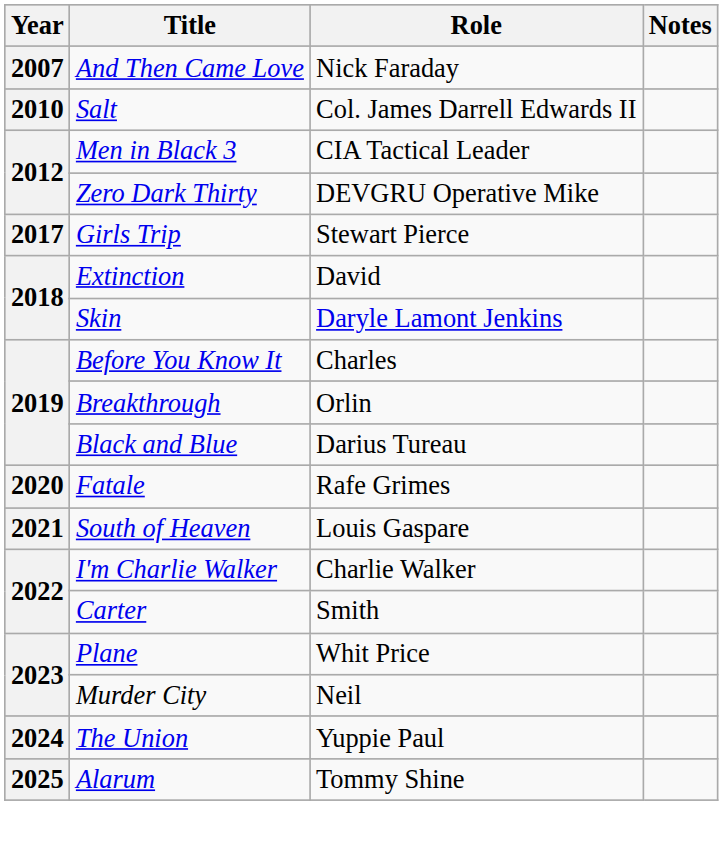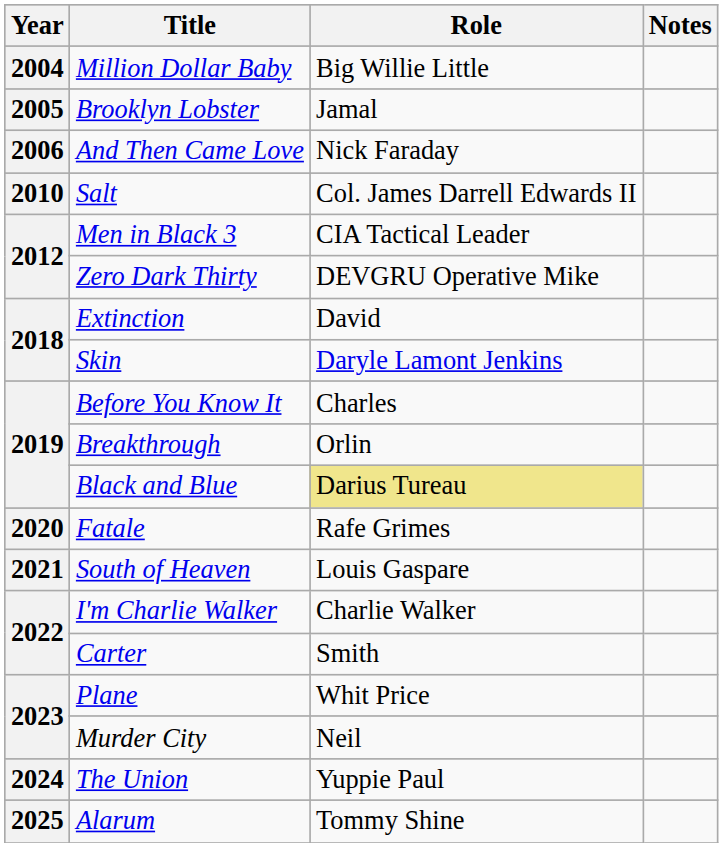 <table class="wikitable plainrowheaders sortable">
 <tr>
 <th scope="col">Year</th>
 <th scope="col">Title</th>
 <th scope="col">Role</th>
 <th scope="col" class="unsortable">Notes</th>
 </tr>
 <tr>
-<th scope="row">2007</th>
+<th scope="row">2004</th>
+<td><em><a href='#'>Million Dollar Baby</a></em></td>
+<td>Big Willie Little</td>
+<td></td>
+</tr>
+<tr>
+<th scope="row">2005</th>
+<td><em><a href='#'>Brooklyn Lobster</a></em></td>
+<td>Jamal</td>
+<td></td>
+</tr>
+<tr>
+<th scope="row">2006</th>
 <td><em><a href='#'>And Then Came Love</a></em></td>
 <td>Nick Faraday</td>
 <td></td>
 </tr>
 <tr>
 <th scope="row">2010</th>
 <td><em><a href='#'>Salt</a></em></td>
 <td>Col. James Darrell Edwards II</td>
 <td></td>
 </tr>
 <tr>
 <th scope="row" rowspan="2">2012</th>
 <td><em><a href='#'>Men in Black 3</a></em></td>
 <td>CIA Tactical Leader</td>
 <td></td>
 </tr>
 <tr>
 <td><em><a href='#'>Zero Dark Thirty</a></em></td>
 <td>DEVGRU Operative Mike</td>
-<td></td>
-</tr>
-<tr>
-<th scope="row">2017</th>
-<td><em><a href='#'>Girls Trip</a></em></td>
-<td>Stewart Pierce</td>
 <td></td>
 </tr>
 <tr>
 <th scope="row" rowspan="2">2018</th>
 <td><em><a href='#'>Extinction</a></em></td>
 <td>David</td>
 <td></td>
 </tr>
 <tr>
 <td><em><a href='#'>Skin</a></em></td>
 <td><a href='#'>Daryle Lamont Jenkins</a></td>
 <td></td>
 </tr>
 <tr>
 <th scope="row" rowspan="3">2019</th>
 <td><em><a href='#'>Before You Know It</a></em></td>
 <td>Charles</td>
 <td></td>
 </tr>
 <tr>
 <td><em><a href='#'>Breakthrough</a></em></td>
 <td>Orlin</td>
 <td></td>
 </tr>
 <tr>
 <td><em><a href='#'>Black and Blue</a></em></td>
-<td>Darius Tureau</td>
+<td style="background: khaki;">Darius Tureau</td>
 <td></td>
 </tr>
 <tr>
 <th scope="row">2020</th>
 <td><em><a href='#'>Fatale</a></em></td>
 <td>Rafe Grimes</td>
 <td></td>
 </tr>
 <tr>
 <th scope="row">2021</th>
 <td><em><a href='#'>South of Heaven</a></em></td>
 <td>Louis Gaspare</td>
 <td></td>
 </tr>
 <tr>
 <th scope="row" rowspan="2">2022</th>
 <td><em><a href='#'>I'm Charlie Walker</a></em></td>
 <td>Charlie Walker</td>
 <td></td>
 </tr>
 <tr>
 <td><em><a href='#'>Carter</a></em></td>
 <td>Smith</td>
 <td></td>
 </tr>
 <tr>
 <th scope="row" rowspan="2">2023</th>
 <td><em><a href='#'>Plane</a></em></td>
 <td>Whit Price</td>
 <td></td>
 </tr>
 <tr>
 <td><em>Murder City</em></td>
 <td>Neil</td>
 <td></td>
 </tr>
 <tr>
 <th scope="row">2024</th>
 <td><em><a href='#'>The Union</a></em></td>
 <td>Yuppie Paul</td>
 <td></td>
 </tr>
 <tr>
 <th scope="row">2025</th>
 <td><em><a href='#'>Alarum</a></em></td>
 <td>Tommy Shine</td>
 <td></td>
 </tr>
 </table>
